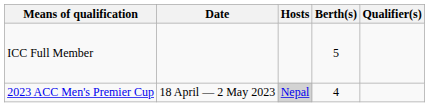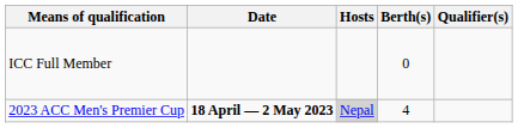 <table class="wikitable">
 <tr>
 <th>Means of qualification</th>
 <th>Date</th>
 <th>Hosts</th>
 <th>Berth(s)</th>
 <th>Qualifier(s)</th>
 </tr>
 <tr>
 <td>ICC Full Member</td>
 <td></td>
 <td></td>
-<td style="text-align:center;">5</td>
+<td style="text-align:center;">0</td>
 <td><br><br><br><br></td>
 </tr>
 <tr>
 <td><a href='#'>2023 ACC Men's Premier Cup</a></td>
-<td>18 April — 2 May 2023</td>
+<td><strong>18 April — 2 May 2023</strong></td>
 <td style="background: lightgrey;"> <a href='#'>Nepal</a></td>
 <td style="text-align:center;">4</td>
 <td></td>
 </tr>
 </table>
